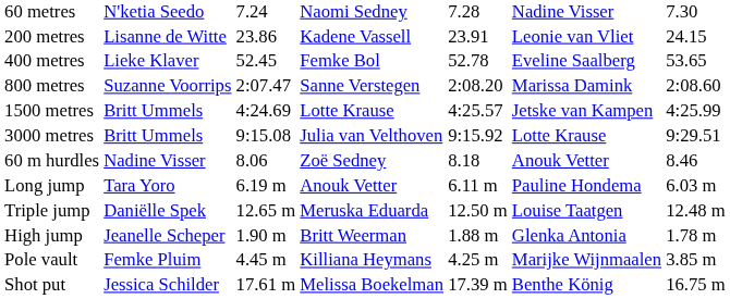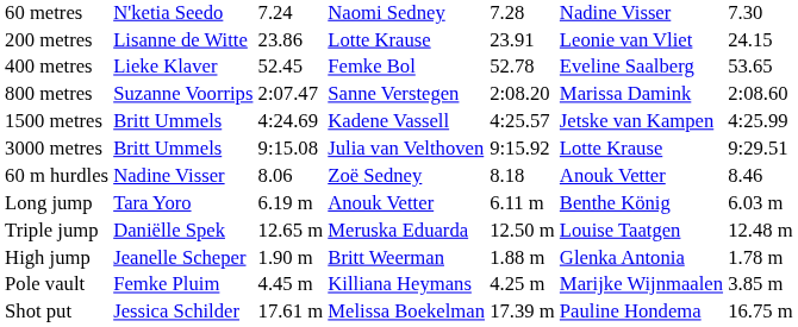 <table>
 <tr>
 <td>60 metres</td>
 <td><a href='#'>N'ketia Seedo</a></td>
 <td>7.24</td>
 <td><a href='#'>Naomi Sedney</a></td>
 <td>7.28</td>
 <td><a href='#'>Nadine Visser</a></td>
 <td>7.30</td>
 </tr>
 <tr>
 <td>200 metres</td>
 <td><a href='#'>Lisanne de Witte</a></td>
 <td>23.86</td>
-<td><a href='#'>Kadene Vassell</a></td>
+<td><a href='#'>Lotte Krause</a></td>
 <td>23.91</td>
 <td><a href='#'>Leonie van Vliet</a></td>
 <td>24.15</td>
 </tr>
 <tr>
 <td>400 metres</td>
 <td><a href='#'>Lieke Klaver</a></td>
 <td>52.45</td>
 <td><a href='#'>Femke Bol</a></td>
 <td>52.78</td>
 <td><a href='#'>Eveline Saalberg</a></td>
 <td>53.65</td>
 </tr>
 <tr>
 <td>800 metres</td>
 <td><a href='#'>Suzanne Voorrips</a></td>
 <td>2:07.47</td>
 <td><a href='#'>Sanne Verstegen</a></td>
 <td>2:08.20</td>
 <td><a href='#'>Marissa Damink</a></td>
 <td>2:08.60</td>
 </tr>
 <tr>
 <td>1500 metres</td>
 <td><a href='#'>Britt Ummels</a></td>
 <td>4:24.69</td>
-<td><a href='#'>Lotte Krause</a></td>
+<td><a href='#'>Kadene Vassell</a></td>
 <td>4:25.57</td>
 <td><a href='#'>Jetske van Kampen</a></td>
 <td>4:25.99</td>
 </tr>
 <tr>
 <td>3000 metres</td>
 <td><a href='#'>Britt Ummels</a></td>
 <td>9:15.08</td>
 <td><a href='#'>Julia van Velthoven</a></td>
 <td>9:15.92</td>
 <td><a href='#'>Lotte Krause</a></td>
 <td>9:29.51</td>
 </tr>
 <tr>
 <td>60 m hurdles</td>
 <td><a href='#'>Nadine Visser</a></td>
 <td>8.06</td>
 <td><a href='#'>Zoë Sedney</a></td>
 <td>8.18</td>
 <td><a href='#'>Anouk Vetter</a></td>
 <td>8.46</td>
 </tr>
 <tr>
 <td>Long jump</td>
 <td><a href='#'>Tara Yoro</a></td>
 <td>6.19 m</td>
 <td><a href='#'>Anouk Vetter</a></td>
 <td>6.11 m</td>
-<td><a href='#'>Pauline Hondema</a></td>
+<td><a href='#'>Benthe König</a></td>
 <td>6.03 m</td>
 </tr>
 <tr>
 <td>Triple jump</td>
 <td><a href='#'>Daniëlle Spek</a></td>
 <td>12.65 m</td>
 <td><a href='#'>Meruska Eduarda</a></td>
 <td>12.50 m</td>
 <td><a href='#'>Louise Taatgen</a></td>
 <td>12.48 m</td>
 </tr>
 <tr>
 <td>High jump</td>
 <td><a href='#'>Jeanelle Scheper</a></td>
 <td>1.90 m</td>
 <td><a href='#'>Britt Weerman</a></td>
 <td>1.88 m</td>
 <td><a href='#'>Glenka Antonia</a></td>
 <td>1.78 m</td>
 </tr>
 <tr>
 <td>Pole vault</td>
 <td><a href='#'>Femke Pluim</a></td>
 <td>4.45 m</td>
 <td><a href='#'>Killiana Heymans</a></td>
 <td>4.25 m</td>
 <td><a href='#'>Marijke Wijnmaalen</a></td>
 <td>3.85 m</td>
 </tr>
 <tr>
 <td>Shot put</td>
 <td><a href='#'>Jessica Schilder</a></td>
 <td>17.61 m</td>
 <td><a href='#'>Melissa Boekelman</a></td>
 <td>17.39 m</td>
-<td><a href='#'>Benthe König</a></td>
+<td><a href='#'>Pauline Hondema</a></td>
 <td>16.75 m</td>
 </tr>
 </table>
